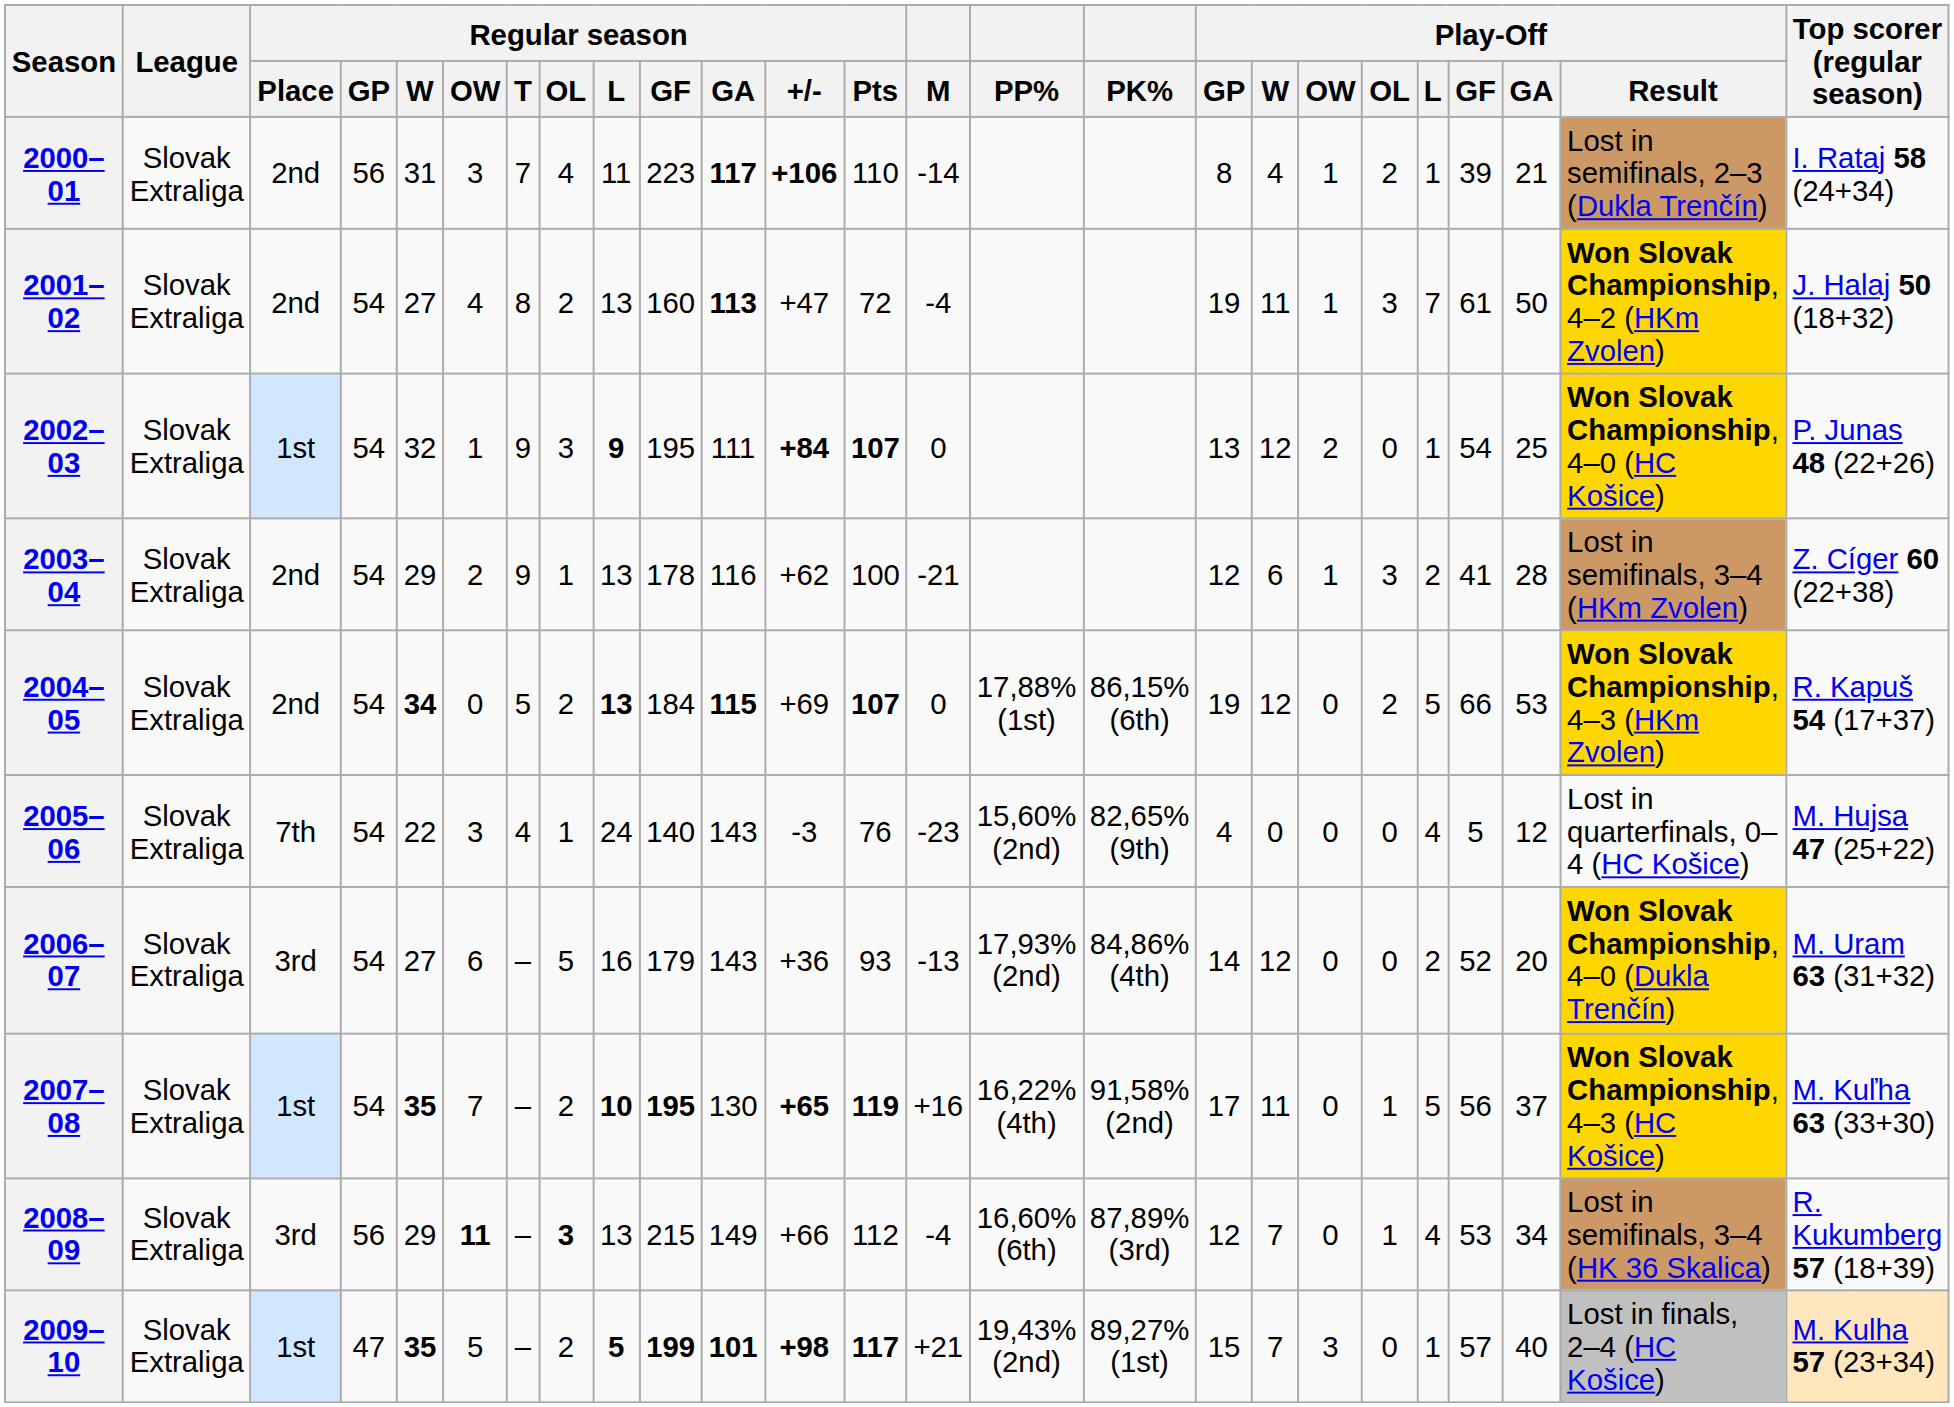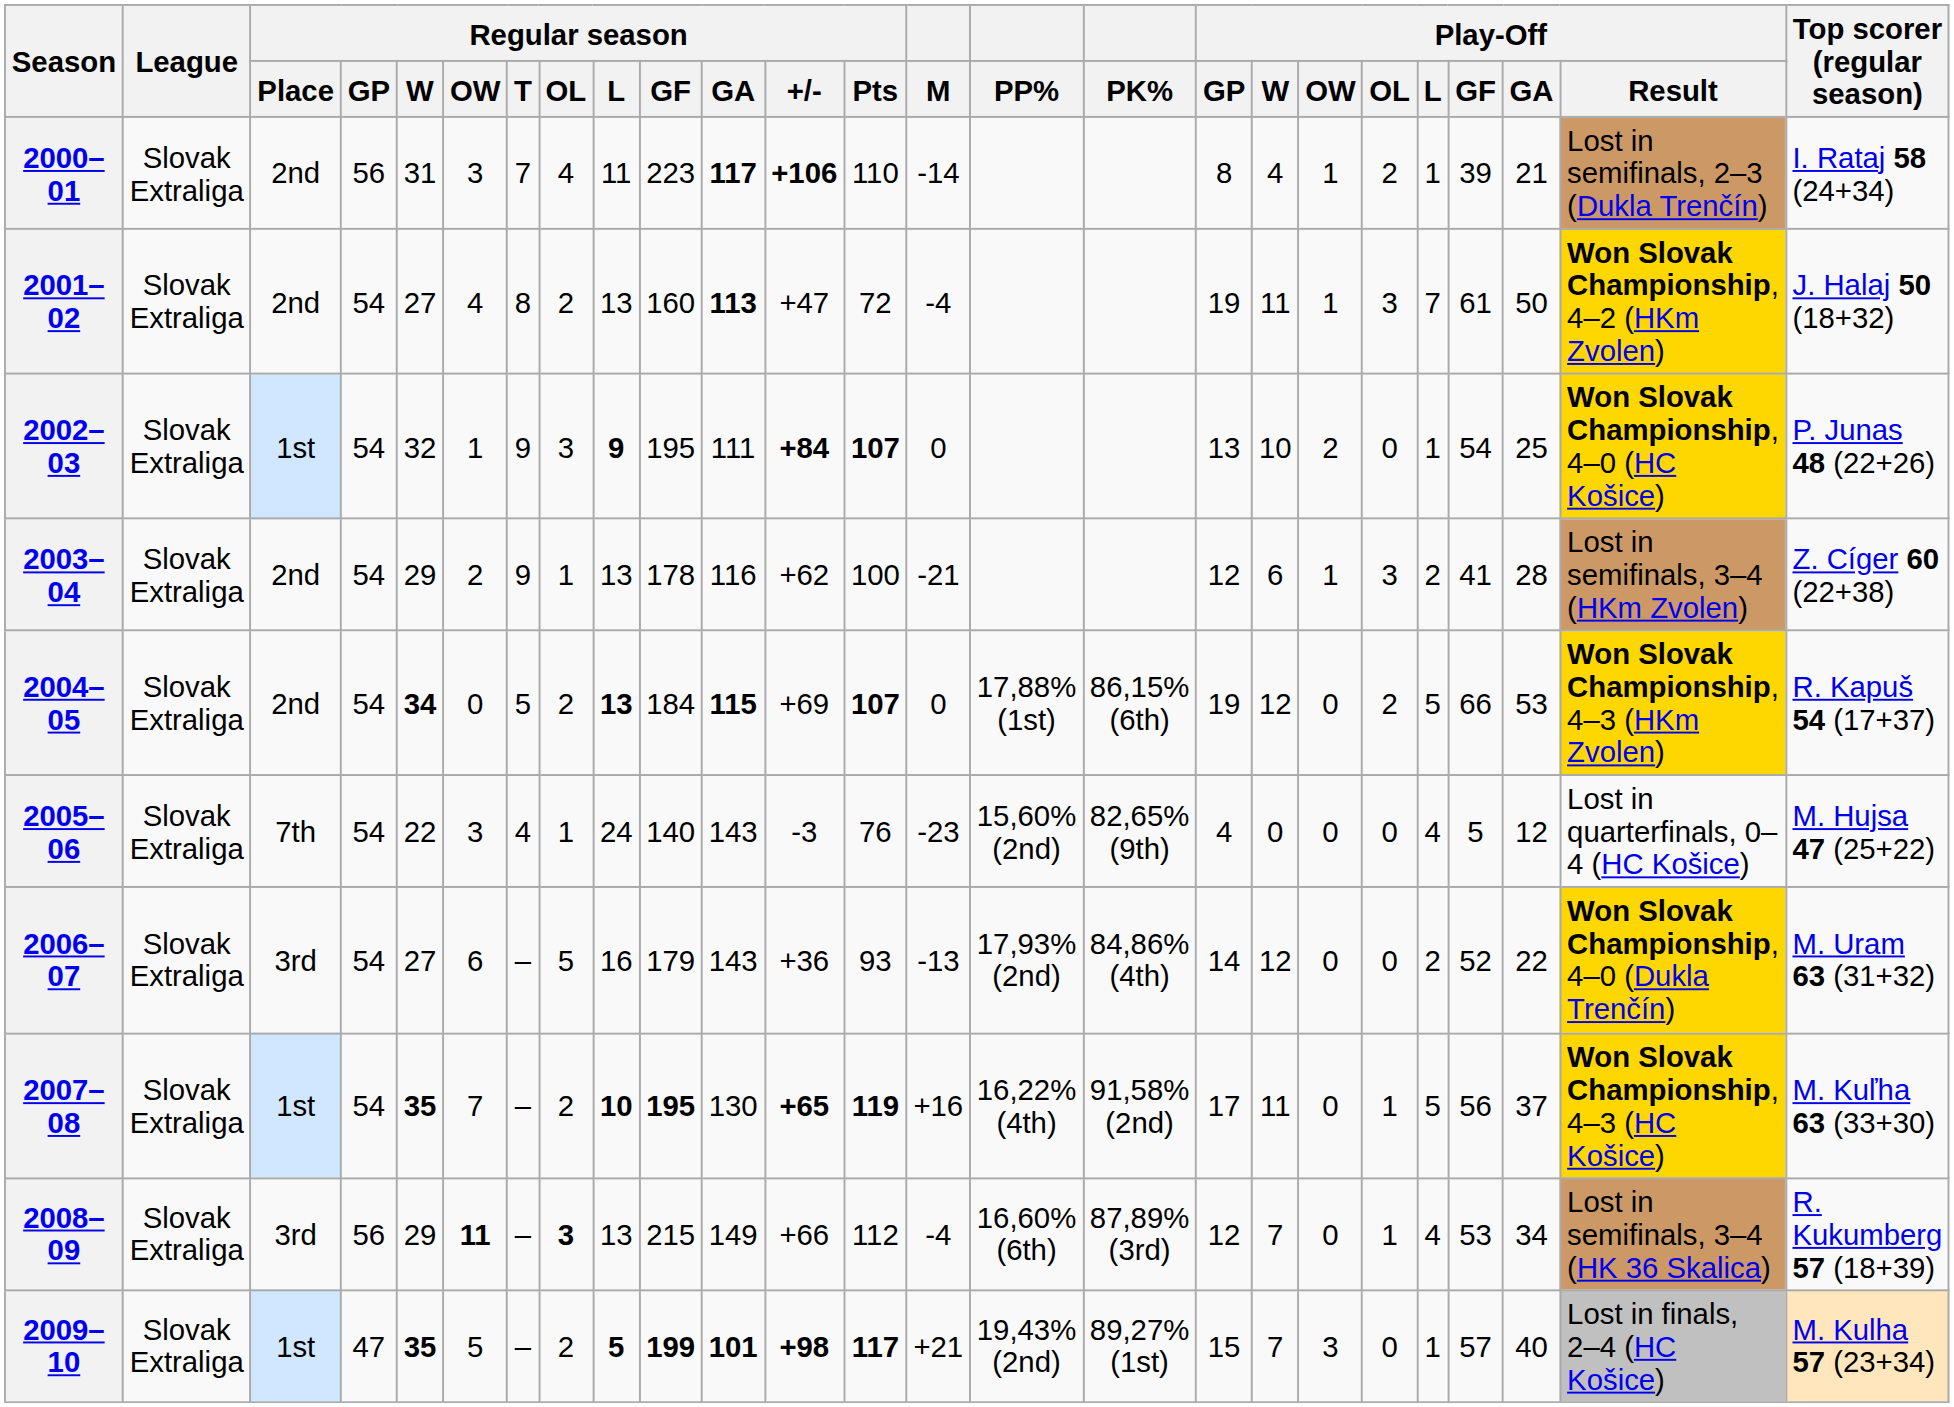 <table class="wikitable collapsible" style="text-align: center; font-size: 95%">
 <tr>
 <th rowspan="2">Season</th>
 <th rowspan="2">League</th>
 <th colspan="11">Regular season</th>
 <th></th>
 <th></th>
 <th></th>
 <th colspan="8">Play-Off</th>
 <th rowspan="2">Top scorer (regular season)</th>
 </tr>
 <tr>
 <th>Place</th>
 <th>GP</th>
 <th>W</th>
 <th>OW</th>
 <th>T</th>
 <th>OL</th>
 <th>L</th>
 <th>GF</th>
 <th>GA</th>
 <th>+/-</th>
 <th>Pts</th>
 <th>M</th>
 <th>PP%</th>
 <th>PK%</th>
 <th>GP</th>
 <th>W</th>
 <th>OW</th>
 <th>OL</th>
 <th>L</th>
 <th>GF</th>
 <th>GA</th>
 <th>Result</th>
 </tr>
 <tr>
 <th><a href='#'>2000–01</a></th>
 <td>Slovak Extraliga</td>
 <td>2nd</td>
 <td>56</td>
 <td>31</td>
 <td>3</td>
 <td>7</td>
 <td>4</td>
 <td>11</td>
 <td>223</td>
 <td><strong>117</strong></td>
 <td><strong>+106</strong></td>
 <td>110</td>
 <td>-14</td>
 <td></td>
 <td></td>
 <td>8</td>
 <td>4</td>
 <td>1</td>
 <td>2</td>
 <td>1</td>
 <td>39</td>
 <td>21</td>
 <td align=left bgcolor="cc9966">Lost in semifinals, 2–3 (<a href='#'>Dukla Trenčín</a>)</td>
 <td align=left> <a href='#'>I. Rataj</a> <strong>58</strong> (24+34)</td>
 </tr>
 <tr>
 <th><a href='#'>2001–02</a></th>
 <td>Slovak Extraliga</td>
 <td>2nd</td>
 <td>54</td>
 <td>27</td>
 <td>4</td>
 <td>8</td>
 <td>2</td>
 <td>13</td>
 <td>160</td>
 <td><strong>113</strong></td>
 <td>+47</td>
 <td>72</td>
 <td>-4</td>
 <td></td>
 <td></td>
 <td>19</td>
 <td>11</td>
 <td>1</td>
 <td>3</td>
 <td>7</td>
 <td>61</td>
 <td>50</td>
 <td align=left bgcolor="gold"><strong>Won Slovak Championship</strong>, 4–2 (<a href='#'>HKm Zvolen</a>)</td>
 <td align=left> <a href='#'>J. Halaj</a> <strong>50</strong> (18+32)</td>
 </tr>
 <tr>
 <th><a href='#'>2002–03</a></th>
 <td>Slovak Extraliga</td>
 <td bgcolor="D0E7FF">1st</td>
 <td>54</td>
 <td>32</td>
 <td>1</td>
 <td>9</td>
 <td>3</td>
 <td><strong>9</strong></td>
 <td>195</td>
 <td>111</td>
 <td><strong>+84</strong></td>
 <td><strong>107</strong></td>
 <td>0</td>
 <td></td>
 <td></td>
 <td>13</td>
-<td>12</td>
+<td>10</td>
 <td>2</td>
 <td>0</td>
 <td>1</td>
 <td>54</td>
 <td>25</td>
 <td align=left bgcolor="gold"><strong>Won Slovak Championship</strong>, 4–0 (<a href='#'>HC Košice</a>)</td>
 <td align=left> <a href='#'>P. Junas</a> <strong>48</strong> (22+26)</td>
 </tr>
 <tr>
 <th><a href='#'>2003–04</a></th>
 <td>Slovak Extraliga</td>
 <td>2nd</td>
 <td>54</td>
 <td>29</td>
 <td>2</td>
 <td>9</td>
 <td>1</td>
 <td>13</td>
 <td>178</td>
 <td>116</td>
 <td>+62</td>
 <td>100</td>
 <td>-21</td>
 <td></td>
 <td></td>
 <td>12</td>
 <td>6</td>
 <td>1</td>
 <td>3</td>
 <td>2</td>
 <td>41</td>
 <td>28</td>
 <td align=left bgcolor="cc9966">Lost in semifinals, 3–4 (<a href='#'>HKm Zvolen</a>)</td>
 <td align=left> <a href='#'>Z. Cíger</a> <strong>60</strong> (22+38)</td>
 </tr>
 <tr>
 <th><a href='#'>2004–05</a></th>
 <td>Slovak Extraliga</td>
 <td>2nd</td>
 <td>54</td>
 <td><strong>34</strong></td>
 <td>0</td>
 <td>5</td>
 <td>2</td>
 <td><strong>13</strong></td>
 <td>184</td>
 <td><strong>115</strong></td>
 <td>+69</td>
 <td><strong>107</strong></td>
 <td>0</td>
 <td>17,88% (1st)</td>
 <td>86,15% (6th)</td>
 <td>19</td>
 <td>12</td>
 <td>0</td>
 <td>2</td>
 <td>5</td>
 <td>66</td>
 <td>53</td>
 <td align=left bgcolor="gold"><strong>Won Slovak Championship</strong>, 4–3 (<a href='#'>HKm Zvolen</a>)</td>
 <td align=left> <a href='#'>R. Kapuš</a> <strong>54</strong> (17+37)</td>
 </tr>
 <tr>
 <th><a href='#'>2005–06</a></th>
 <td>Slovak Extraliga</td>
 <td>7th</td>
 <td>54</td>
 <td>22</td>
 <td>3</td>
 <td>4</td>
 <td>1</td>
 <td>24</td>
 <td>140</td>
 <td>143</td>
 <td>-3</td>
 <td>76</td>
 <td>-23</td>
 <td>15,60% (2nd)</td>
 <td>82,65% (9th)</td>
 <td>4</td>
 <td>0</td>
 <td>0</td>
 <td>0</td>
 <td>4</td>
 <td>5</td>
 <td>12</td>
 <td align=left>Lost in quarterfinals, 0–4 (<a href='#'>HC Košice</a>)</td>
 <td align=left> <a href='#'>M. Hujsa</a> <strong>47</strong> (25+22)</td>
 </tr>
 <tr>
 <th><a href='#'>2006–07</a></th>
 <td>Slovak Extraliga</td>
 <td>3rd</td>
 <td>54</td>
 <td>27</td>
 <td>6</td>
 <td>–</td>
 <td>5</td>
 <td>16</td>
 <td>179</td>
 <td>143</td>
 <td>+36</td>
 <td>93</td>
 <td>-13</td>
 <td>17,93% (2nd)</td>
 <td>84,86% (4th)</td>
 <td>14</td>
 <td>12</td>
 <td>0</td>
 <td>0</td>
 <td>2</td>
 <td>52</td>
-<td>20</td>
+<td>22</td>
 <td align=left bgcolor="gold"><strong>Won Slovak Championship</strong>, 4–0 (<a href='#'>Dukla Trenčín</a>)</td>
 <td align=left> <a href='#'>M. Uram</a> <strong>63</strong> (31+32)</td>
 </tr>
 <tr>
 <th><a href='#'>2007–08</a></th>
 <td>Slovak Extraliga</td>
 <td bgcolor="D0E7FF">1st</td>
 <td>54</td>
 <td><strong>35</strong></td>
 <td>7</td>
 <td>–</td>
 <td>2</td>
 <td><strong>10</strong></td>
 <td><strong>195</strong></td>
 <td>130</td>
 <td><strong>+65</strong></td>
 <td><strong>119</strong></td>
 <td>+16</td>
 <td>16,22% (4th)</td>
 <td>91,58% (2nd)</td>
 <td>17</td>
 <td>11</td>
 <td>0</td>
 <td>1</td>
 <td>5</td>
 <td>56</td>
 <td>37</td>
 <td align=left bgcolor="gold"><strong>Won Slovak Championship</strong>, 4–3 (<a href='#'>HC Košice</a>)</td>
 <td align=left> <a href='#'>M. Kuľha</a> <strong>63</strong> (33+30)</td>
 </tr>
 <tr>
 <th><a href='#'>2008–09</a></th>
 <td>Slovak Extraliga</td>
 <td>3rd</td>
 <td>56</td>
 <td>29</td>
 <td><strong>11</strong></td>
 <td>–</td>
 <td><strong>3</strong></td>
 <td>13</td>
 <td>215</td>
 <td>149</td>
 <td>+66</td>
 <td>112</td>
 <td>-4</td>
 <td>16,60% (6th)</td>
 <td>87,89% (3rd)</td>
 <td>12</td>
 <td>7</td>
 <td>0</td>
 <td>1</td>
 <td>4</td>
 <td>53</td>
 <td>34</td>
 <td align=left bgcolor="cc9966">Lost in semifinals, 3–4 (<a href='#'>HK 36 Skalica</a>)</td>
 <td align=left> <a href='#'>R. Kukumberg</a> <strong>57</strong> (18+39)</td>
 </tr>
 <tr>
 <th><a href='#'>2009–10</a></th>
 <td>Slovak Extraliga</td>
 <td bgcolor="D0E7FF">1st</td>
 <td>47</td>
 <td><strong>35</strong></td>
 <td>5</td>
 <td>–</td>
 <td>2</td>
 <td><strong>5</strong></td>
 <td><strong>199</strong></td>
 <td><strong>101</strong></td>
 <td><strong>+98</strong></td>
 <td><strong>117</strong></td>
 <td>+21</td>
 <td>19,43% (2nd)</td>
 <td>89,27% (1st)</td>
 <td>15</td>
 <td>7</td>
 <td>3</td>
 <td>0</td>
 <td>1</td>
 <td>57</td>
 <td>40</td>
 <td align=left bgcolor="silver">Lost in finals, 2–4 (<a href='#'>HC Košice</a>)</td>
 <td align=left bgcolor="FFE6BD"> <a href='#'>M. Kulha</a> <strong>57</strong> (23+34)</td>
 </tr>
 </table>
